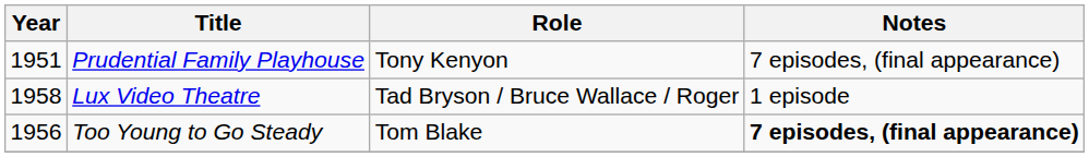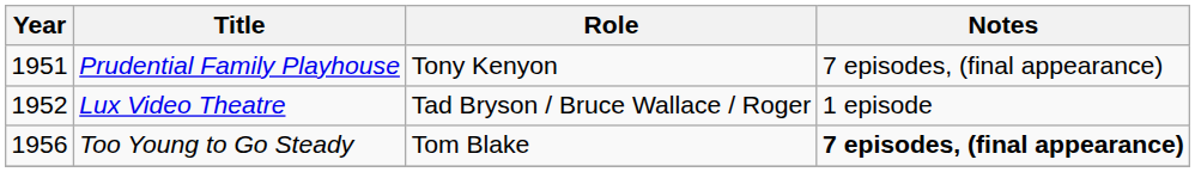 <table class="wikitable sortable">
 <tr>
 <th>Year</th>
 <th>Title</th>
 <th>Role</th>
 <th class="unsortable">Notes</th>
 </tr>
 <tr>
 <td>1951</td>
 <td><em><a href='#'>Prudential Family Playhouse</a></em></td>
 <td>Tony Kenyon</td>
 <td>7 episodes, (final appearance)</td>
 </tr>
 <tr>
-<td>1958</td>
+<td>1952</td>
 <td><em><a href='#'>Lux Video Theatre</a></em></td>
 <td>Tad Bryson / Bruce Wallace / Roger</td>
 <td>1 episode</td>
 </tr>
 <tr>
 <td>1956</td>
 <td><em>Too Young to Go Steady</em></td>
 <td>Tom Blake</td>
 <td><strong>7 episodes, (final appearance)</strong></td>
 </tr>
 <tr>
 </tr>
 </table>
